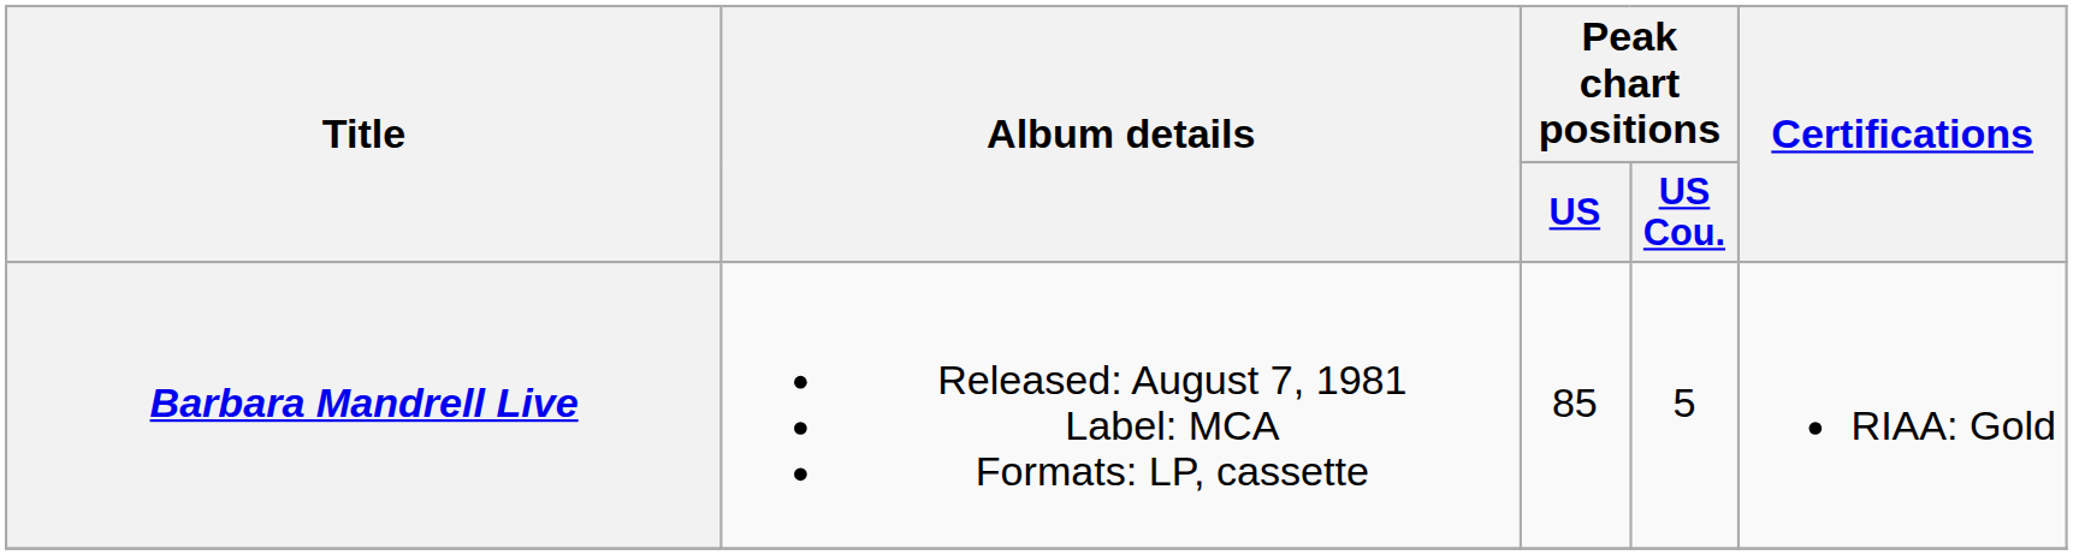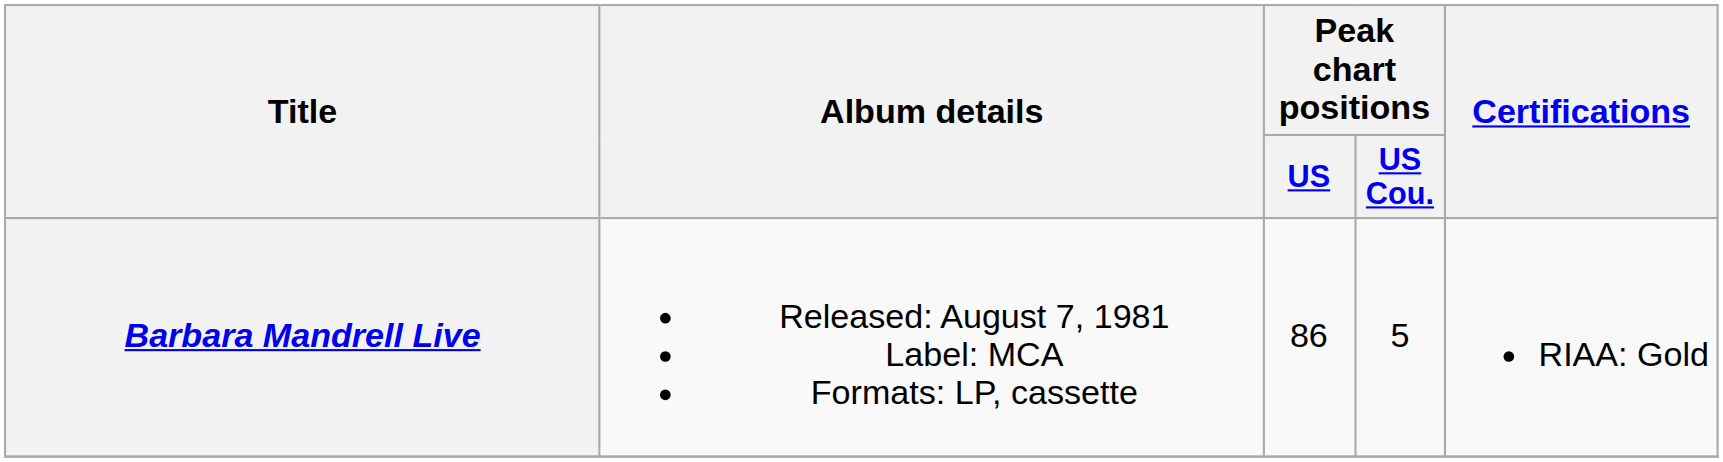 <table class="wikitable plainrowheaders" style="text-align:center;" border="1">
 <tr>
 <th scope="col" rowspan="2" style="width:17em;">Title</th>
 <th scope="col" rowspan="2" style="width:19em;">Album details</th>
 <th scope="col" colspan="2">Peak chart<br>positions</th>
 <th scope="col" rowspan="2"><a href='#'>Certifications</a></th>
 </tr>
 <tr>
 <th scope="col" style="width:2.5em;font-size:90%;"><a href='#'>US</a><br></th>
 <th scope="col" style="width:2.5em;font-size:90%;"><a href='#'>US<br>Cou.</a><br></th>
 </tr>
 <tr>
 <th scope="row"><em><a href='#'>Barbara Mandrell Live</a></em></th>
 <td><br><ul><li>Released: August 7, 1981</li><li>Label: MCA</li><li>Formats: LP, cassette</li></ul></td>
-<td>85</td>
+<td>86</td>
 <td>5</td>
 <td><br><ul><li>RIAA: Gold</li></ul></td>
 </tr>
 <tr>
 </tr>
 </table>
